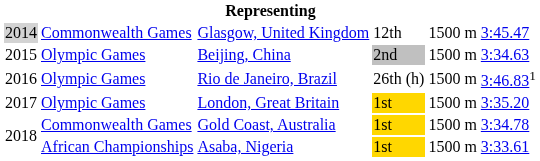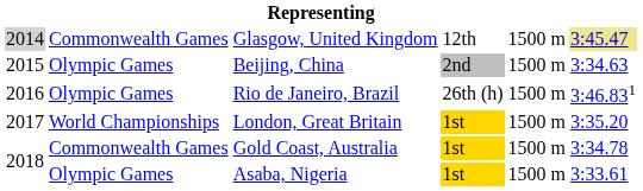 <table>
 <tr>
 <th colspan="6">Representing </th>
 </tr>
 <tr>
 <td style="background: lightgrey;">2014</td>
 <td><a href='#'>Commonwealth Games</a></td>
 <td><a href='#'>Glasgow, United Kingdom</a></td>
 <td>12th</td>
 <td>1500 m</td>
-<td><a href='#'>3:45.47</a></td>
+<td style="background: khaki;"><a href='#'>3:45.47</a></td>
 </tr>
 <tr>
 <td>2015</td>
 <td><a href='#'>Olympic Games</a></td>
 <td><a href='#'>Beijing, China</a></td>
 <td bgcolor=silver>2nd</td>
 <td>1500 m</td>
 <td><a href='#'>3:34.63</a></td>
 </tr>
 <tr>
 <td>2016</td>
 <td><a href='#'>Olympic Games</a></td>
 <td><a href='#'>Rio de Janeiro, Brazil</a></td>
 <td>26th (h)</td>
 <td>1500 m</td>
 <td><a href='#'>3:46.83</a><sup>1</sup></td>
 </tr>
 <tr>
 <td>2017</td>
-<td><a href='#'>Olympic Games</a></td>
+<td><a href='#'>World Championships</a></td>
 <td><a href='#'>London, Great Britain</a></td>
 <td bgcolor=gold>1st</td>
 <td>1500 m</td>
 <td><a href='#'>3:35.20</a></td>
 </tr>
 <tr>
 <td rowspan=2>2018</td>
 <td><a href='#'>Commonwealth Games</a></td>
 <td><a href='#'>Gold Coast, Australia</a></td>
 <td bgcolor=gold>1st</td>
 <td>1500 m</td>
 <td><a href='#'>3:34.78</a></td>
 </tr>
 <tr>
-<td><a href='#'>African Championships</a></td>
+<td><a href='#'>Olympic Games</a></td>
 <td><a href='#'>Asaba, Nigeria</a></td>
 <td bgcolor=gold>1st</td>
 <td>1500 m</td>
 <td><a href='#'>3:33.61</a></td>
 </tr>
 </table>
